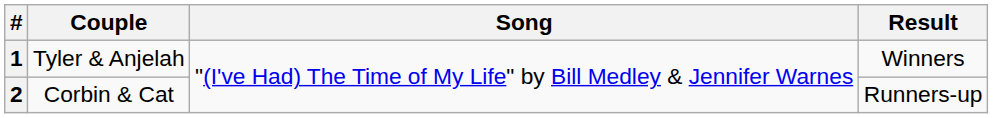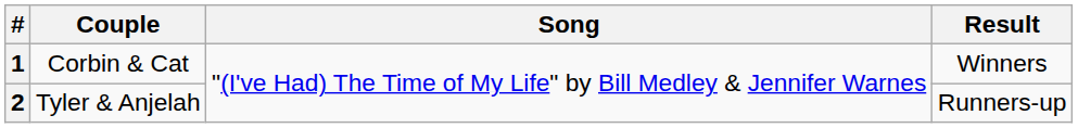 <table class="wikitable plainrowheaders" style="text-align: center;">
 <tr>
 <th>#</th>
 <th>Couple</th>
 <th>Song</th>
 <th>Result</th>
 </tr>
 <tr>
 <th>1</th>
-<td>Tyler & Anjelah</td>
+<td>Corbin & Cat</td>
 <td rowspan=2>"<a href='#'>(I've Had) The Time of My Life</a>" by <a href='#'>Bill Medley</a> & <a href='#'>Jennifer Warnes</a></td>
 <td>Winners</td>
 </tr>
 <tr>
 <th>2</th>
-<td>Corbin & Cat</td>
+<td>Tyler & Anjelah</td>
 <td>Runners-up</td>
 </tr>
 </table>
